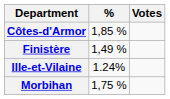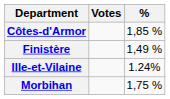 <table class="wikitable sortable" style="text-align:center;">
 <tr>
 <th scope=col>Department</th>
+<th scope="col">Votes</th>
 <th scope="col">%</th>
-<th scope="col">Votes</th>
 </tr>
 <tr>
 <th scope=row><a href='#'>Côtes-d'Armor</a></th>
+<td></td>
 <td>1,85 %</td>
-<td></td>
 </tr>
 <tr>
 <th scope=row><a href='#'>Finistère</a></th>
+<td></td>
 <td>1,49 %</td>
-<td></td>
 </tr>
 <tr>
 <th scope=row><a href='#'>Ille-et-Vilaine</a></th>
+<td></td>
 <td>1.24%</td>
-<td></td>
 </tr>
 <tr>
 <th scope=row><a href='#'>Morbihan</a></th>
+<td></td>
 <td>1,75 %</td>
-<td></td>
 </tr>
 </table>
